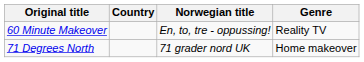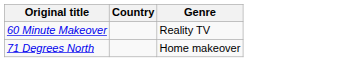 <table class="wikitable">
 <tr>
 <th>Original title</th>
 <th>Country</th>
-<th>Norwegian title</th>
 <th>Genre</th>
 </tr>
 <tr>
 <td><em><a href='#'>60 Minute Makeover</a></em></td>
 <td></td>
-<td><em>En, to, tre - oppussing!</em></td>
 <td>Reality TV</td>
 </tr>
 <tr>
 <td><em><a href='#'>71 Degrees North</a></em></td>
 <td></td>
-<td><em>71 grader nord UK</em></td>
 <td>Home makeover</td>
 </tr>
 </table>
